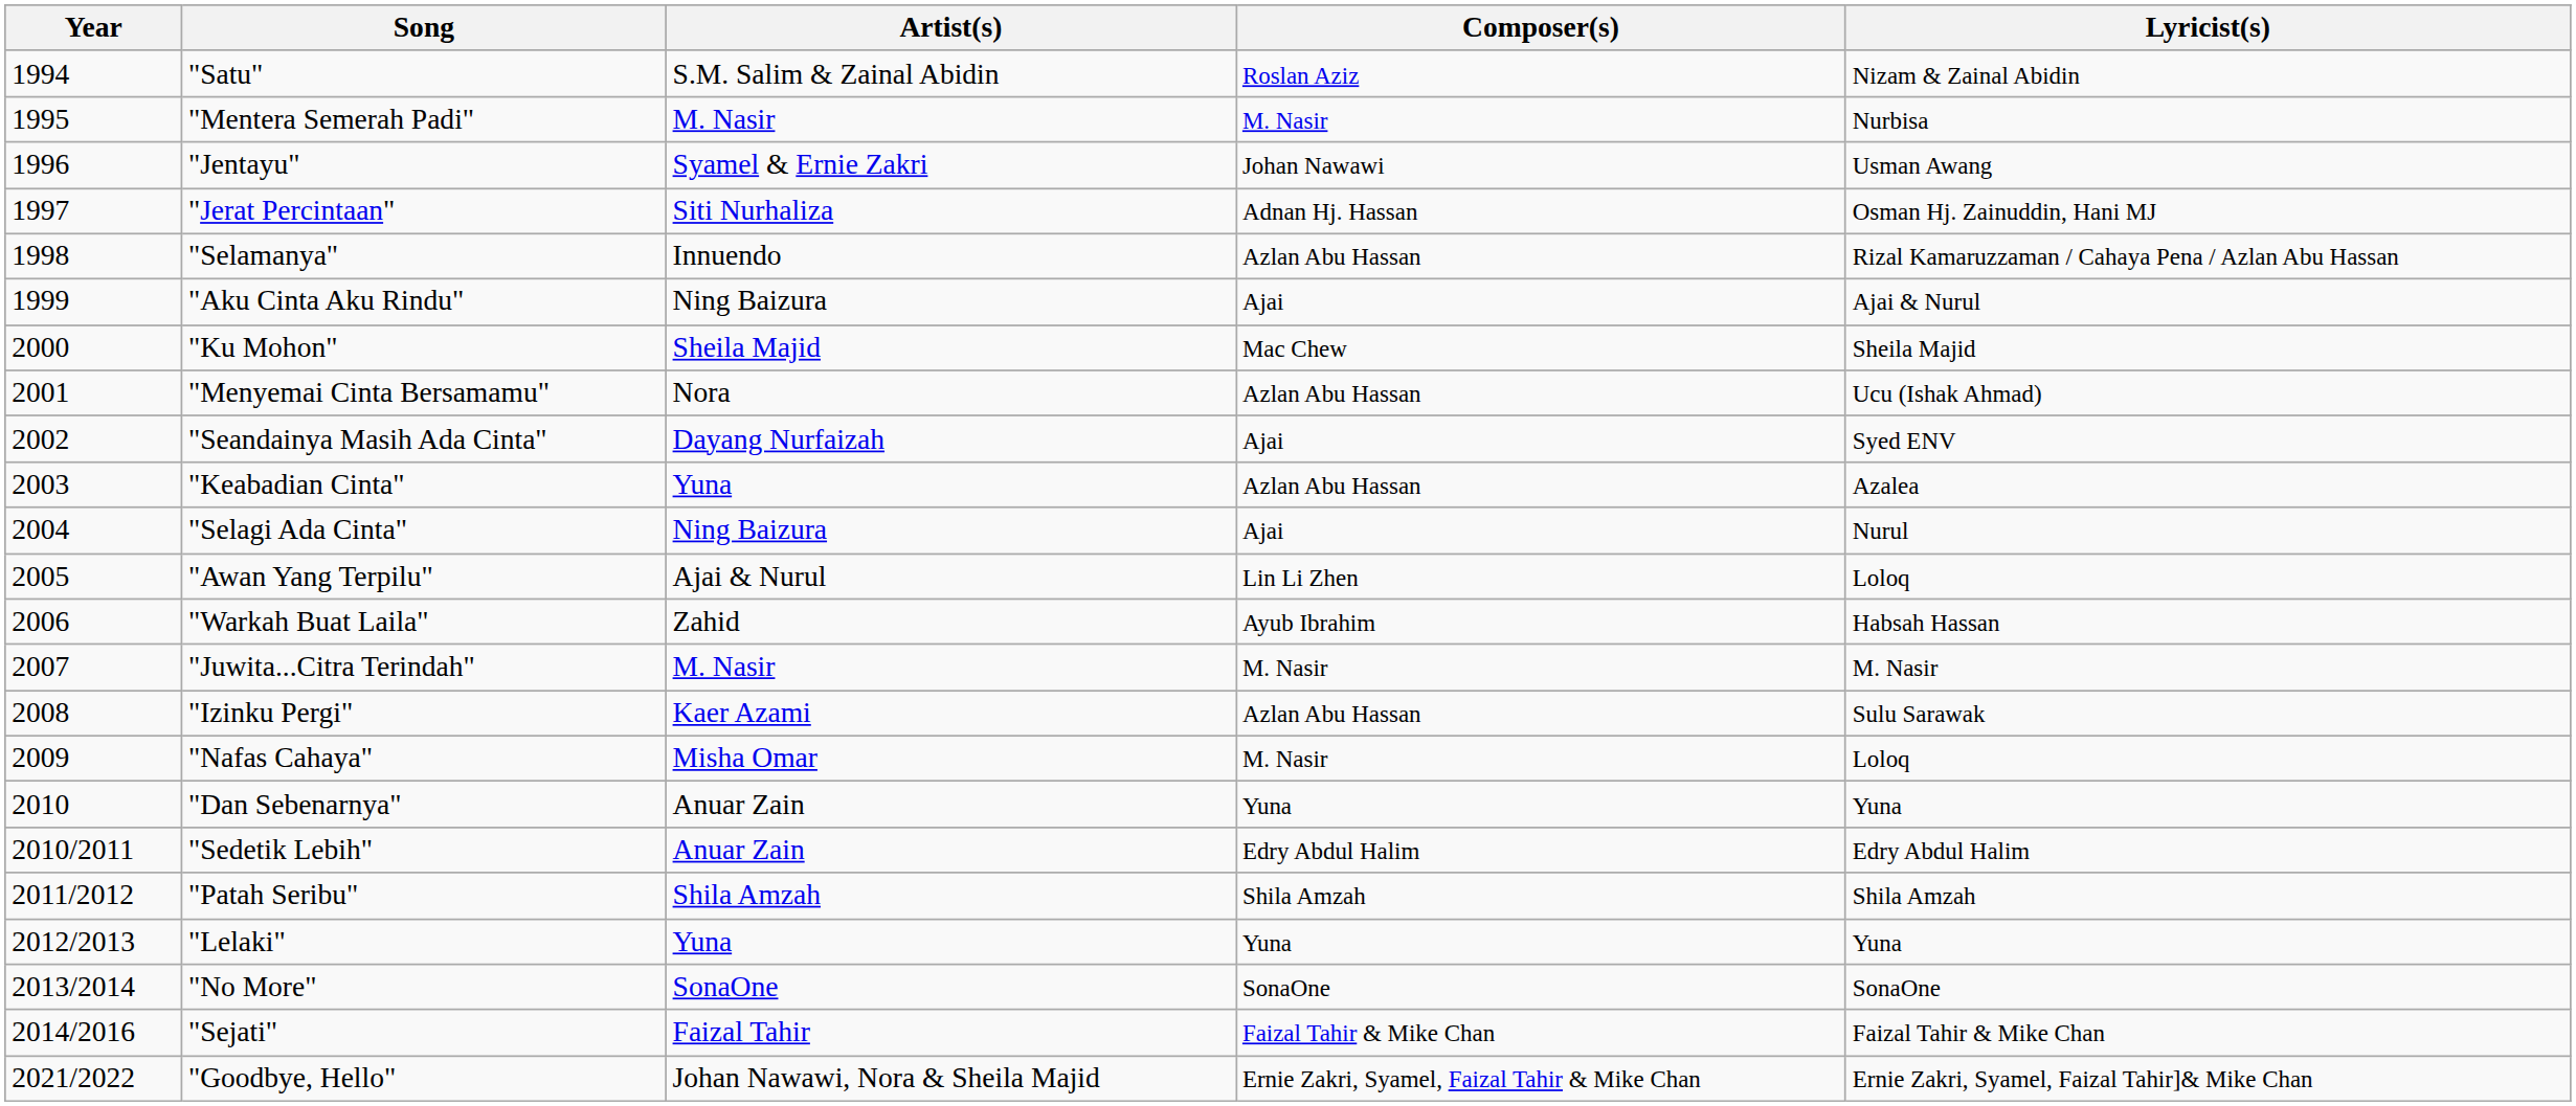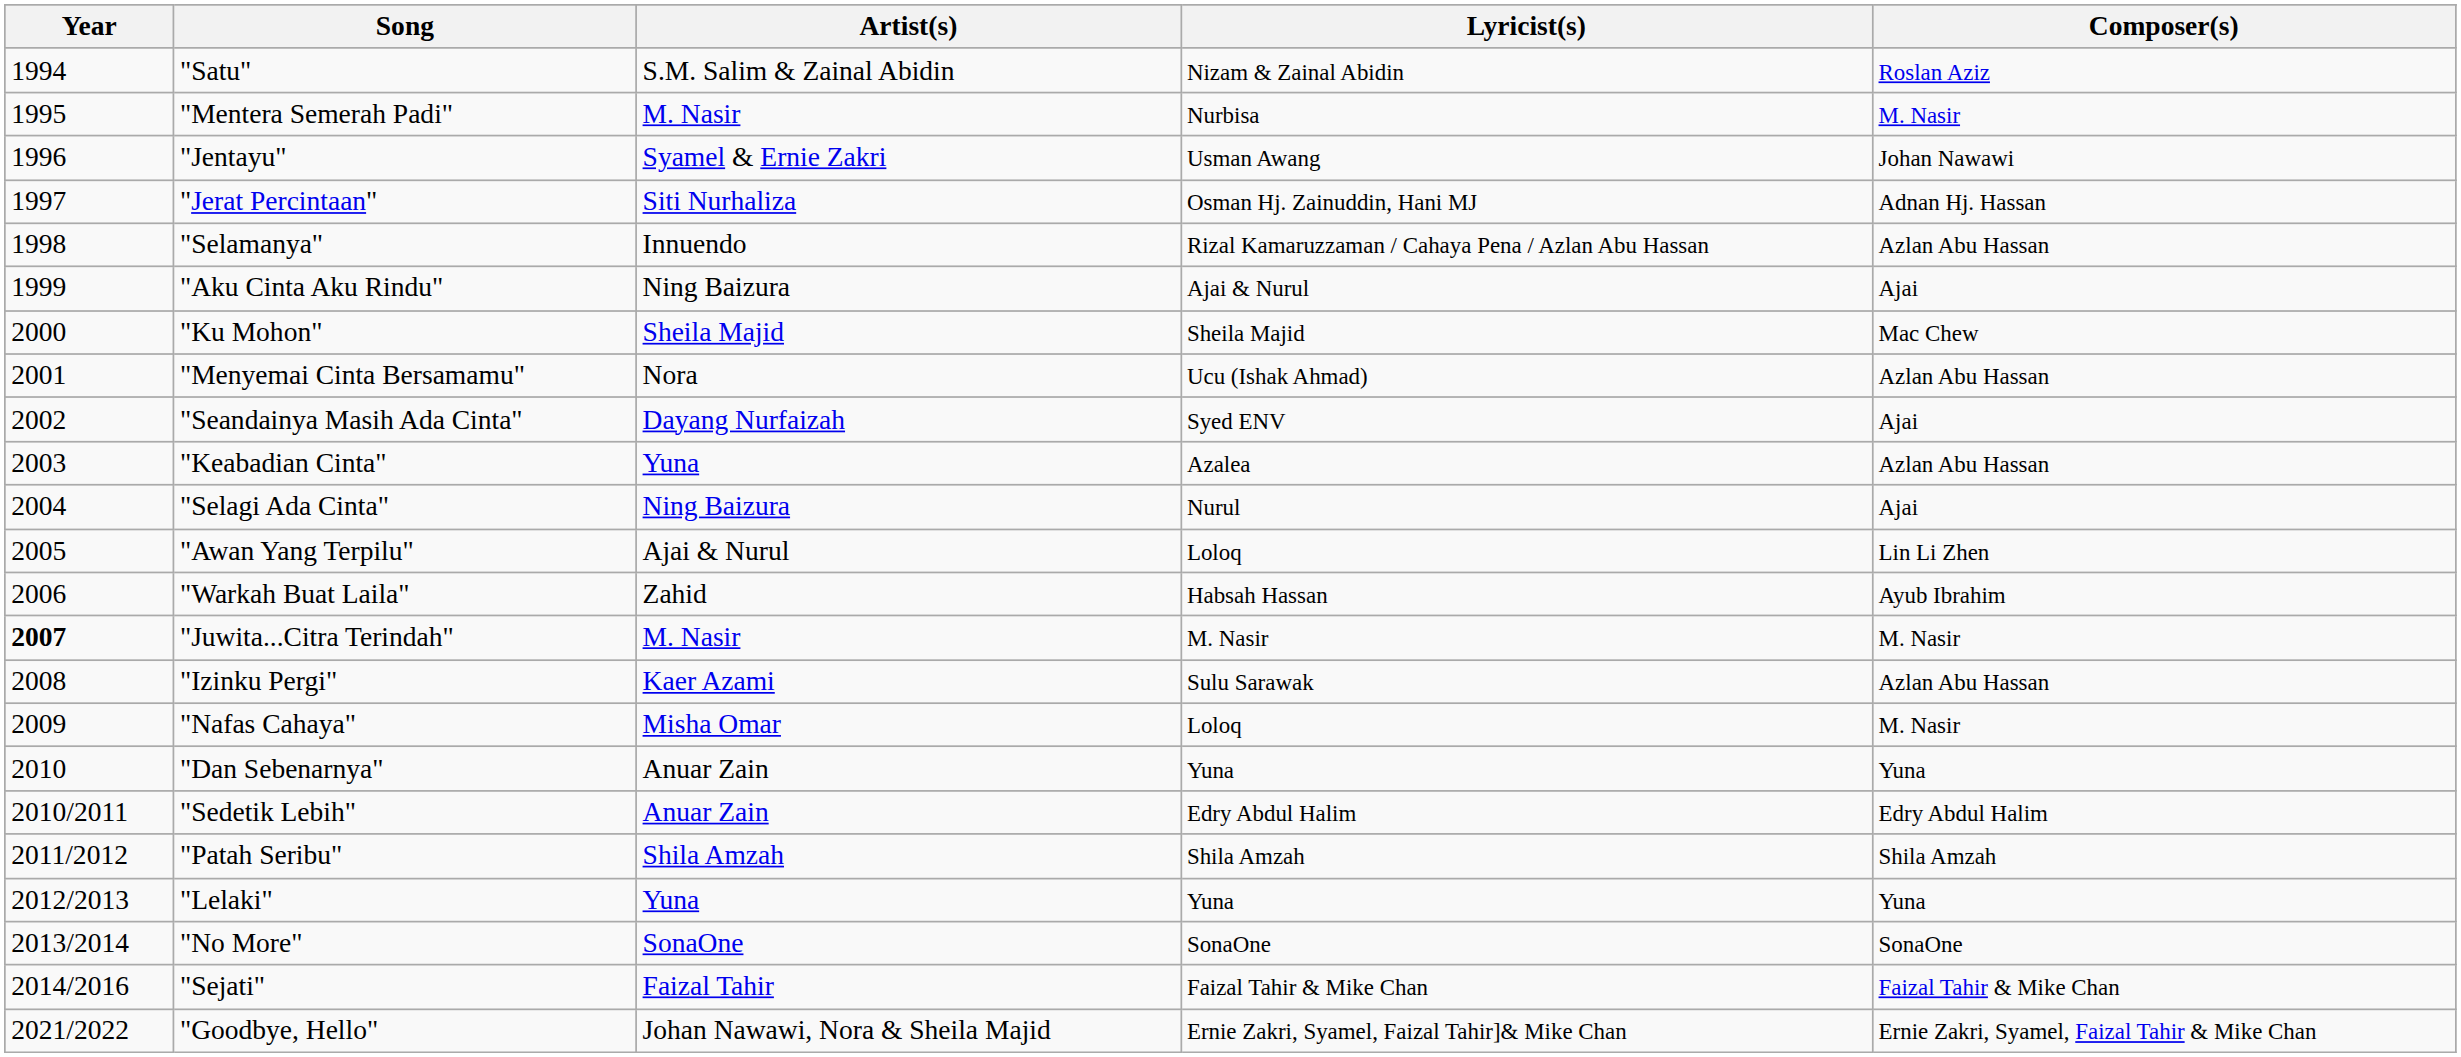 <table class="wikitable" width="90%">
 <tr>
 <th align="left">Year</th>
 <th align="left">Song</th>
 <th align="left">Artist(s)</th>
+<th align="left">Lyricist(s)</th>
 <th align="left">Composer(s)</th>
-<th align="left">Lyricist(s)</th>
 </tr>
 <tr>
 <td>1994</td>
 <td>"Satu"</td>
 <td>S.M. Salim & Zainal Abidin</td>
+<td><small>Nizam & Zainal Abidin</small></td>
 <td><small><a href='#'>Roslan Aziz</a></small></td>
-<td><small>Nizam & Zainal Abidin</small></td>
 </tr>
 <tr>
 <td>1995</td>
 <td>"Mentera Semerah Padi"</td>
 <td><a href='#'>M. Nasir</a></td>
+<td><small>Nurbisa</small></td>
 <td><small><a href='#'>M. Nasir</a></small></td>
-<td><small>Nurbisa</small></td>
 </tr>
 <tr>
 <td>1996</td>
 <td>"Jentayu"</td>
 <td><a href='#'>Syamel</a> & <a href='#'>Ernie Zakri</a></td>
+<td><small>Usman Awang</small></td>
 <td><small>Johan Nawawi</small></td>
-<td><small>Usman Awang</small></td>
 </tr>
 <tr>
 <td>1997</td>
 <td>"<a href='#'>Jerat Percintaan</a>"</td>
 <td><a href='#'>Siti Nurhaliza</a></td>
+<td><small>Osman Hj. Zainuddin, Hani MJ</small></td>
 <td><small>Adnan Hj. Hassan</small></td>
-<td><small>Osman Hj. Zainuddin, Hani MJ</small></td>
 </tr>
 <tr>
 <td>1998</td>
 <td>"Selamanya"</td>
 <td>Innuendo</td>
+<td><small>Rizal Kamaruzzaman / Cahaya Pena / Azlan Abu Hassan</small></td>
 <td><small>Azlan Abu Hassan</small></td>
-<td><small>Rizal Kamaruzzaman / Cahaya Pena / Azlan Abu Hassan</small></td>
 </tr>
 <tr>
 <td>1999</td>
 <td>"Aku Cinta Aku Rindu"</td>
 <td>Ning Baizura</td>
+<td><small>Ajai & Nurul</small></td>
 <td><small>Ajai</small></td>
-<td><small>Ajai & Nurul</small></td>
 </tr>
 <tr>
 <td>2000</td>
 <td>"Ku Mohon"</td>
 <td><a href='#'>Sheila Majid</a></td>
+<td><small>Sheila Majid</small></td>
 <td><small>Mac Chew</small></td>
-<td><small>Sheila Majid</small></td>
 </tr>
 <tr>
 <td>2001</td>
 <td>"Menyemai Cinta Bersamamu"</td>
 <td>Nora</td>
+<td><small>Ucu (Ishak Ahmad)</small></td>
 <td><small>Azlan Abu Hassan</small></td>
-<td><small>Ucu (Ishak Ahmad)</small></td>
 </tr>
 <tr>
 <td>2002</td>
 <td>"Seandainya Masih Ada Cinta"</td>
 <td><a href='#'>Dayang Nurfaizah</a></td>
+<td><small>Syed ENV</small></td>
 <td><small>Ajai</small></td>
-<td><small>Syed ENV</small></td>
 </tr>
 <tr>
 <td>2003</td>
 <td>"Keabadian Cinta"</td>
 <td><a href='#'>Yuna</a></td>
+<td><small>Azalea</small></td>
 <td><small>Azlan Abu Hassan</small></td>
-<td><small>Azalea</small></td>
 </tr>
 <tr>
 <td>2004</td>
 <td>"Selagi Ada Cinta"</td>
 <td><a href='#'>Ning Baizura</a></td>
+<td><small>Nurul</small></td>
 <td><small>Ajai</small></td>
-<td><small>Nurul</small></td>
 </tr>
 <tr>
 <td>2005</td>
 <td>"Awan Yang Terpilu"</td>
 <td>Ajai & Nurul</td>
+<td><small>Loloq</small></td>
 <td><small>Lin Li Zhen</small></td>
-<td><small>Loloq</small></td>
 </tr>
 <tr>
 <td>2006</td>
 <td>"Warkah Buat Laila"</td>
 <td>Zahid</td>
+<td><small>Habsah Hassan</small></td>
 <td><small>Ayub Ibrahim</small></td>
-<td><small>Habsah Hassan</small></td>
 </tr>
 <tr>
-<td>2007</td>
+<td><strong>2007</strong></td>
 <td>"Juwita...Citra Terindah"</td>
 <td><a href='#'>M. Nasir</a></td>
 <td><small>M. Nasir</small></td>
 <td><small>M. Nasir</small></td>
 </tr>
 <tr>
 <td>2008</td>
 <td>"Izinku Pergi"</td>
 <td><a href='#'>Kaer Azami</a></td>
+<td><small>Sulu Sarawak</small></td>
 <td><small>Azlan Abu Hassan</small></td>
-<td><small>Sulu Sarawak</small></td>
 </tr>
 <tr>
 <td>2009</td>
 <td>"Nafas Cahaya"</td>
 <td><a href='#'>Misha Omar</a></td>
+<td><small>Loloq</small></td>
 <td><small>M. Nasir</small></td>
-<td><small>Loloq</small></td>
 </tr>
 <tr>
 <td>2010</td>
 <td>"Dan Sebenarnya"</td>
 <td>Anuar Zain</td>
 <td><small>Yuna</small></td>
 <td><small>Yuna</small></td>
 </tr>
 <tr>
 <td>2010/2011</td>
 <td>"Sedetik Lebih"</td>
 <td><a href='#'>Anuar Zain</a></td>
 <td><small>Edry Abdul Halim</small></td>
 <td><small>Edry Abdul Halim</small></td>
 </tr>
 <tr>
 <td>2011/2012</td>
 <td>"Patah Seribu"</td>
 <td><a href='#'>Shila Amzah</a></td>
 <td><small>Shila Amzah</small></td>
 <td><small>Shila Amzah</small></td>
 </tr>
 <tr>
 <td>2012/2013</td>
 <td>"Lelaki"</td>
 <td><a href='#'>Yuna</a></td>
 <td><small>Yuna</small></td>
 <td><small>Yuna</small></td>
 </tr>
 <tr>
 <td>2013/2014</td>
 <td>"No More"</td>
 <td><a href='#'>SonaOne</a></td>
 <td><small>SonaOne</small></td>
 <td><small>SonaOne</small></td>
 </tr>
 <tr>
 <td>2014/2016</td>
 <td>"Sejati"</td>
 <td><a href='#'>Faizal Tahir</a></td>
+<td><small>Faizal Tahir & Mike Chan</small></td>
 <td><small><a href='#'>Faizal Tahir</a> & Mike Chan</small></td>
-<td><small>Faizal Tahir & Mike Chan</small></td>
 </tr>
 <tr>
 <td>2021/2022</td>
 <td>"Goodbye, Hello"</td>
 <td>Johan Nawawi, Nora & Sheila Majid</td>
+<td><small>Ernie Zakri, Syamel, Faizal Tahir]& Mike Chan</small></td>
 <td><small>Ernie Zakri, Syamel, <a href='#'>Faizal Tahir</a> & Mike Chan</small></td>
-<td><small>Ernie Zakri, Syamel, Faizal Tahir]& Mike Chan</small></td>
 </tr>
 </table>
